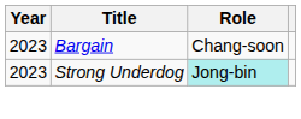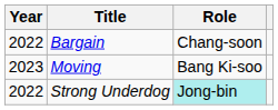 <table class="wikitable">
 <tr>
 <th>Year</th>
 <th>Title</th>
 <th>Role</th>
 <th></th>
 </tr>
 <tr>
-<td>2023</td>
+<td>2022</td>
 <td><em><a href='#'>Bargain</a></em></td>
 <td>Chang-soon</td>
 <td></td>
 </tr>
 <tr>
 <td>2023</td>
+<td><em><a href='#'>Moving</a></em></td>
+<td>Bang Ki-soo</td>
+<td></td>
+</tr>
+<tr>
+<td>2022</td>
 <td><em>Strong Underdog</em></td>
 <td style="background: paleturquoise;">Jong-bin</td>
 <td></td>
 </tr>
 </table>
